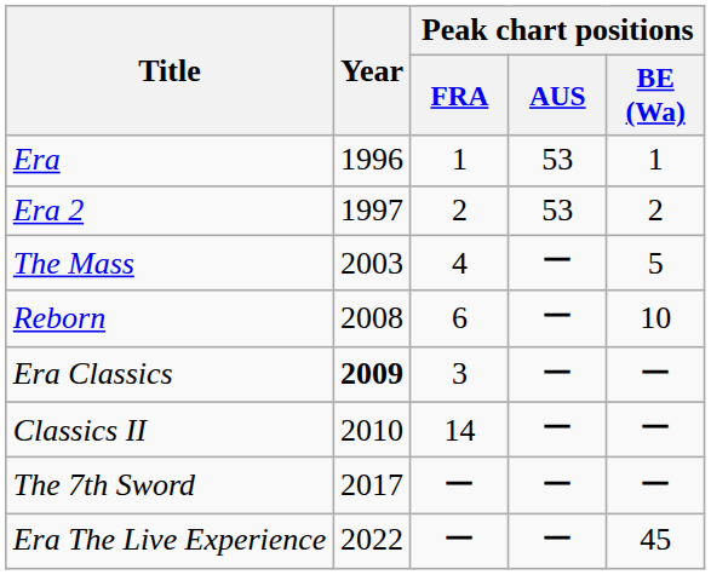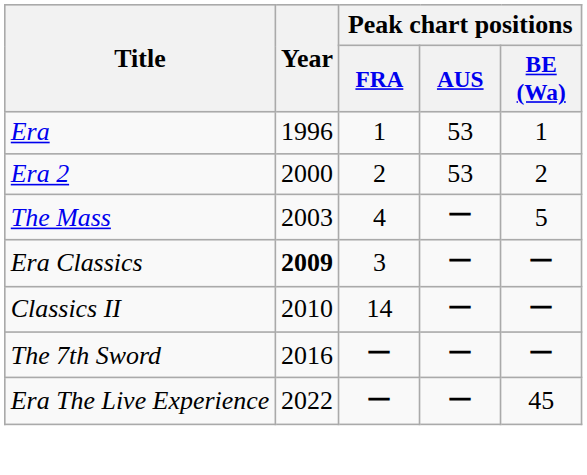 <table class="wikitable">
 <tr>
 <th scope="col" rowspan="2">Title</th>
 <th scope="col" rowspan="2">Year</th>
 <th scope="col" colspan="3">Peak chart positions</th>
 </tr>
 <tr>
 <th scope="col" style="width:3em;font-size:90%"><a href='#'>FRA</a><br></th>
 <th scope="col" style="width:3em;font-size:90%"><a href='#'>AUS</a><br></th>
 <th scope="col" style="width:3em;font-size:90%"><a href='#'>BE<br>(Wa)</a><br></th>
 </tr>
 <tr>
 <td scope="row" align="left"><em><a href='#'>Era</a></em></td>
 <td>1996</td>
 <td align=center>1</td>
 <td align=center>53</td>
 <td align=center>1</td>
 </tr>
 <tr>
 <td scope="row" align="left"><em><a href='#'>Era 2</a></em></td>
-<td>1997</td>
+<td>2000</td>
 <td align=center>2</td>
 <td align=center>53</td>
 <td align=center>2</td>
 </tr>
 <tr>
 <td scope="row" align="left"><em><a href='#'>The Mass</a></em></td>
 <td>2003</td>
 <td align=center>4</td>
 <td align=center>ー</td>
 <td align=center>5</td>
-</tr>
-<tr>
-<td scope="row" align="left"><em><a href='#'>Reborn</a></em></td>
-<td>2008</td>
-<td align=center>6</td>
-<td align=center>ー</td>
-<td align=center>10</td>
 </tr>
 <tr>
 <td scope="row" align="left"><em>Era Classics</em></td>
 <td><strong>2009</strong></td>
 <td align=center>3</td>
 <td align=center>ー</td>
 <td align=center>ー</td>
 </tr>
 <tr>
 <td scope="row" align="left"><em>Classics II</em></td>
 <td>2010</td>
 <td align=center>14</td>
 <td align=center>ー</td>
 <td align=center>ー</td>
 </tr>
 <tr>
 <td scope="row" align="left"><em>The 7th Sword</em></td>
-<td>2017</td>
+<td>2016</td>
 <td align=center>ー</td>
 <td align=center>ー</td>
 <td align=center>ー</td>
 </tr>
 <tr>
 <td scope="row" align="left"><em>Era The Live Experience</em></td>
 <td>2022</td>
 <td align=center>ー</td>
 <td align=center>ー</td>
 <td align=center>45</td>
 </tr>
 </table>
